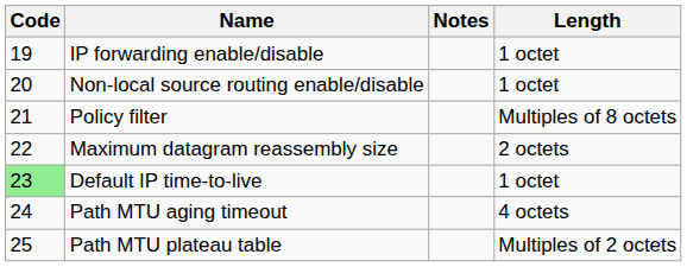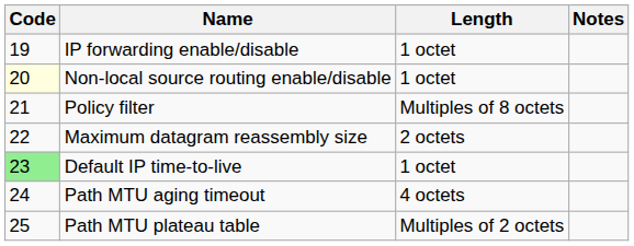 <table class="wikitable sortable">
 <tr>
 <th>Code</th>
 <th>Name</th>
+<th>Length</th>
 <th>Notes</th>
-<th>Length</th>
 </tr>
 <tr>
 <td>19</td>
 <td>IP forwarding enable/disable</td>
+<td>1 octet</td>
 <td></td>
-<td>1 octet</td>
 </tr>
 <tr>
-<td>20</td>
+<td style="background: lightyellow;">20</td>
 <td>Non-local source routing enable/disable</td>
+<td>1 octet</td>
 <td></td>
-<td>1 octet</td>
 </tr>
 <tr>
 <td>21</td>
 <td>Policy filter</td>
+<td>Multiples of 8 octets</td>
 <td></td>
-<td>Multiples of 8 octets</td>
 </tr>
 <tr>
 <td>22</td>
 <td>Maximum datagram reassembly size</td>
+<td>2 octets</td>
 <td></td>
-<td>2 octets</td>
 </tr>
 <tr>
 <td style="background: lightgreen;">23</td>
 <td>Default IP time-to-live</td>
+<td>1 octet</td>
 <td></td>
-<td>1 octet</td>
 </tr>
 <tr>
 <td>24</td>
 <td>Path MTU aging timeout</td>
+<td>4 octets</td>
 <td></td>
-<td>4 octets</td>
 </tr>
 <tr>
 <td>25</td>
 <td>Path MTU plateau table</td>
+<td>Multiples of 2 octets</td>
 <td></td>
-<td>Multiples of 2 octets</td>
 </tr>
 </table>
